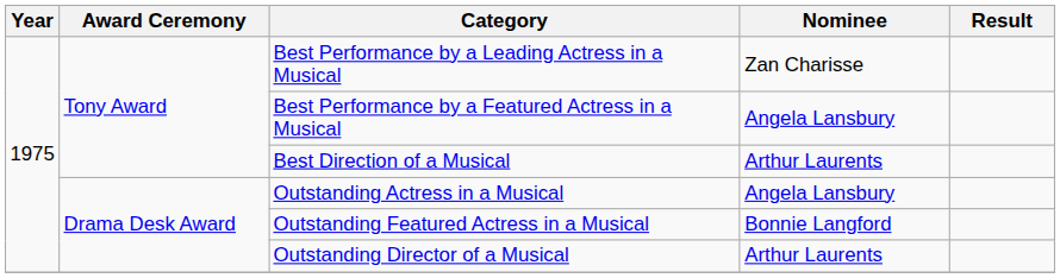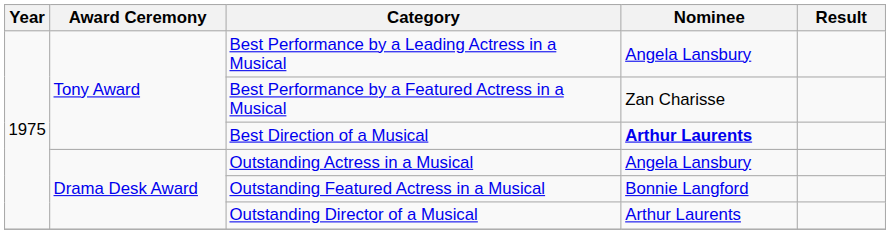 <table class="wikitable" width="95%">
 <tr>
 <th width="5%">Year</th>
 <th width="20%">Award Ceremony</th>
 <th width="45%">Category</th>
 <th width="20%">Nominee</th>
 <th width="10%">Result</th>
 </tr>
 <tr>
 <td rowspan="6" align="center">1975</td>
 <td rowspan="3"><a href='#'>Tony Award</a></td>
 <td><a href='#'>Best Performance by a Leading Actress in a Musical</a></td>
+<td><a href='#'>Angela Lansbury</a></td>
+<td></td>
+</tr>
+<tr>
+<td><a href='#'>Best Performance by a Featured Actress in a Musical</a></td>
 <td>Zan Charisse</td>
 <td></td>
 </tr>
 <tr>
-<td><a href='#'>Best Performance by a Featured Actress in a Musical</a></td>
-<td><a href='#'>Angela Lansbury</a></td>
-<td></td>
-</tr>
-<tr>
 <td><a href='#'>Best Direction of a Musical</a></td>
-<td><a href='#'>Arthur Laurents</a></td>
+<td><strong><a href='#'>Arthur Laurents</a></strong></td>
 <td></td>
 </tr>
 <tr>
 <td rowspan="3"><a href='#'>Drama Desk Award</a></td>
 <td><a href='#'>Outstanding Actress in a Musical</a></td>
 <td><a href='#'>Angela Lansbury</a></td>
 <td></td>
 </tr>
 <tr>
 <td><a href='#'>Outstanding Featured Actress in a Musical</a></td>
 <td><a href='#'>Bonnie Langford</a></td>
 <td></td>
 </tr>
 <tr>
 <td><a href='#'>Outstanding Director of a Musical</a></td>
 <td><a href='#'>Arthur Laurents</a></td>
 <td></td>
 </tr>
 <tr>
 </tr>
 </table>
